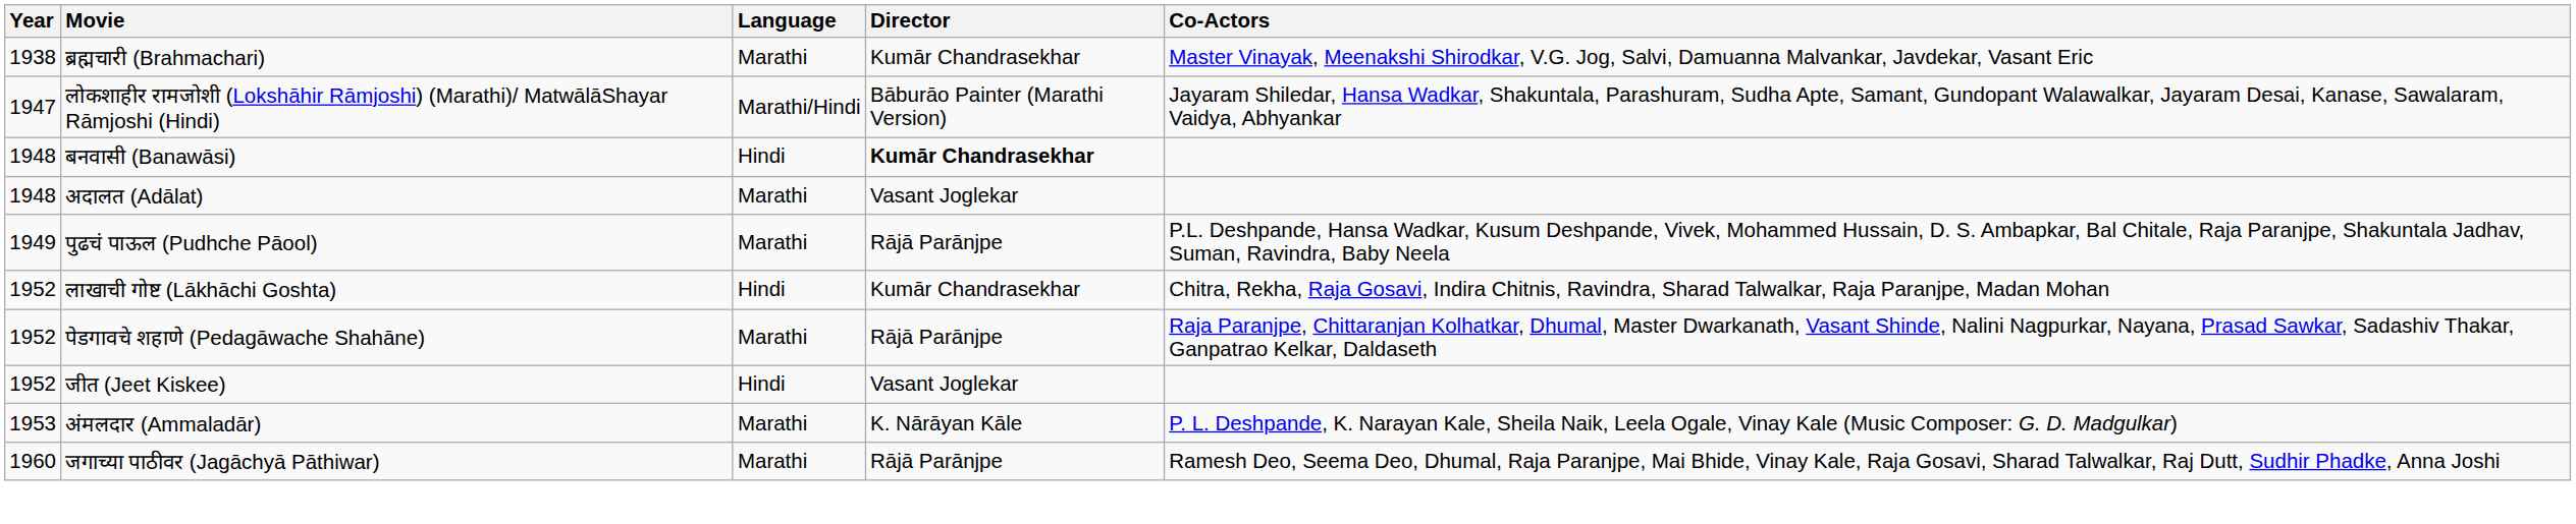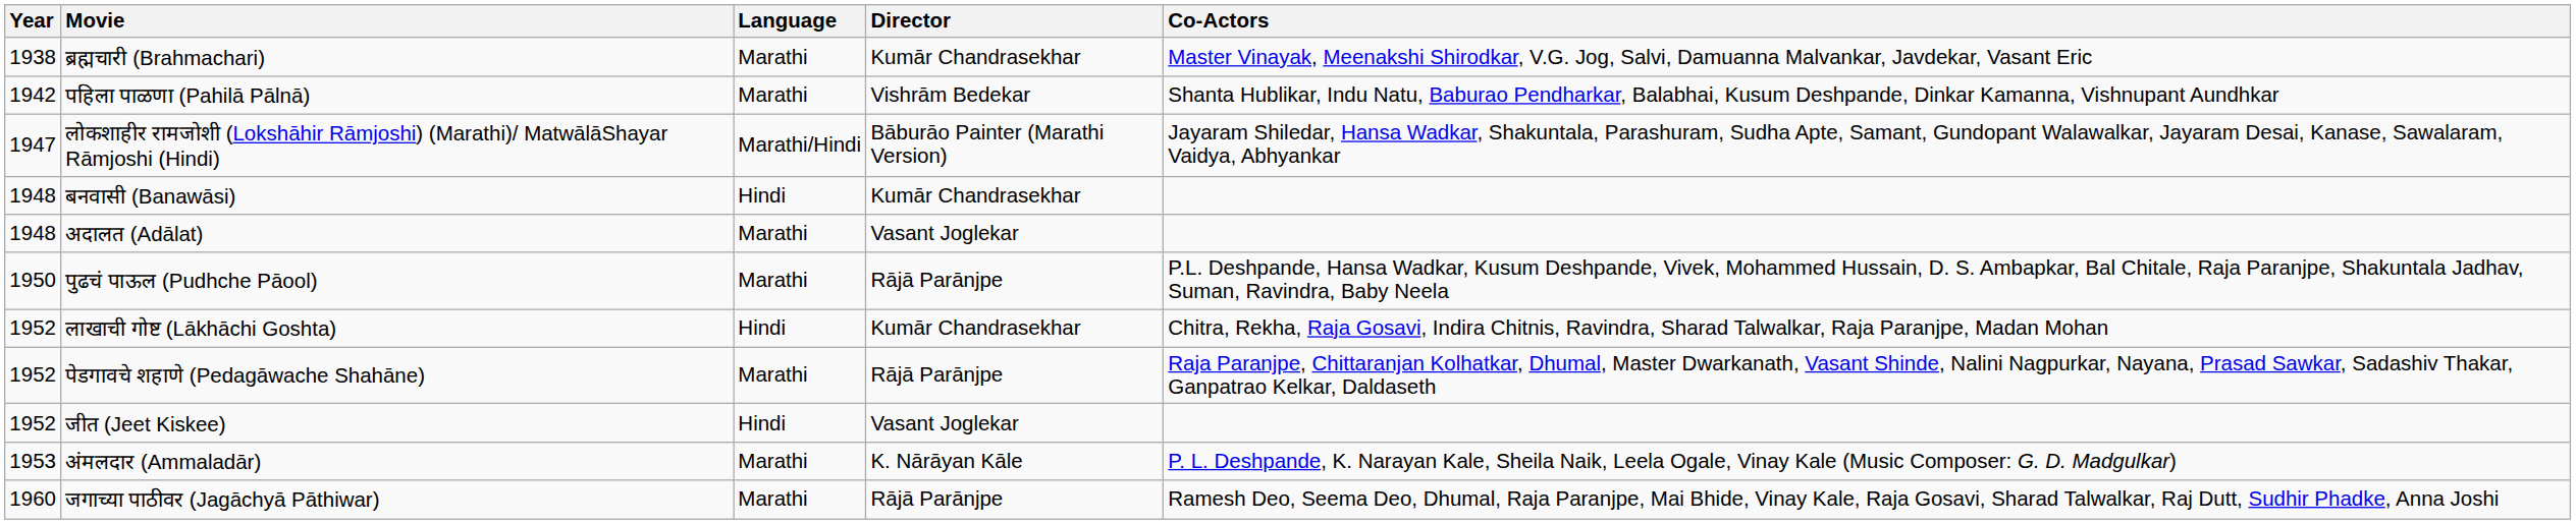 <table class="wikitable sortable">
 <tr>
 <th style="text-align:left;">Year</th>
 <th style="text-align:left;">Movie</th>
 <th style="text-align:left;">Language</th>
 <th style="text-align:left;">Director</th>
 <th style="text-align:left;">Co-Actors</th>
 </tr>
 <tr>
 <td>1938</td>
 <td>ब्रह्मचारी (Brahmachari)</td>
 <td>Marathi</td>
 <td>Kumār Chandrasekhar</td>
 <td><a href='#'>Master Vinayak</a>, <a href='#'>Meenakshi Shirodkar</a>, V.G. Jog, Salvi, Damuanna Malvankar, Javdekar, Vasant Eric</td>
 </tr>
 <tr>
+<td>1942</td>
+<td>पहिला पाळणा (Pahilā Pālnā)</td>
+<td>Marathi</td>
+<td>Vishrām Bedekar</td>
+<td>Shanta Hublikar, Indu Natu, <a href='#'>Baburao Pendharkar</a>, Balabhai, Kusum Deshpande, Dinkar Kamanna, Vishnupant Aundhkar</td>
+</tr>
+<tr>
 <td>1947</td>
 <td>लोकशाहीर रामजोशी (<a href='#'>Lokshāhir Rāmjoshi</a>) (Marathi)/ MatwālāShayar Rāmjoshi (Hindi)</td>
 <td>Marathi/Hindi</td>
 <td>Bāburāo Painter (Marathi Version)</td>
 <td>Jayaram Shiledar, <a href='#'>Hansa Wadkar</a>, Shakuntala, Parashuram, Sudha Apte, Samant, Gundopant Walawalkar, Jayaram Desai, Kanase, Sawalaram, Vaidya, Abhyankar</td>
 </tr>
 <tr>
 <td>1948</td>
 <td>बनवासी (Banawāsi)</td>
 <td>Hindi</td>
-<td><strong>Kumār Chandrasekhar</strong></td>
+<td>Kumār Chandrasekhar</td>
 <td></td>
 </tr>
 <tr>
 <td>1948</td>
 <td>अदालत (Adālat)</td>
 <td>Marathi</td>
 <td>Vasant Joglekar</td>
 <td></td>
 </tr>
 <tr>
-<td>1949</td>
+<td>1950</td>
 <td>पुढचं पाऊल (Pudhche Pāool)</td>
 <td>Marathi</td>
 <td>Rājā Parānjpe</td>
 <td>P.L. Deshpande, Hansa Wadkar, Kusum Deshpande, Vivek, Mohammed Hussain, D. S. Ambapkar, Bal Chitale, Raja Paranjpe, Shakuntala Jadhav, Suman, Ravindra, Baby Neela</td>
 </tr>
 <tr>
 <td>1952</td>
 <td>लाखाची गोष्ट (Lākhāchi Goshta)</td>
 <td>Hindi</td>
 <td>Kumār Chandrasekhar</td>
 <td>Chitra, Rekha, <a href='#'>Raja Gosavi</a>, Indira Chitnis, Ravindra, Sharad Talwalkar, Raja Paranjpe, Madan Mohan</td>
 </tr>
 <tr>
 <td>1952</td>
 <td>पेडगावचे शहाणे (Pedagāwache Shahāne)</td>
 <td>Marathi</td>
 <td>Rājā Parānjpe</td>
 <td><a href='#'>Raja Paranjpe</a>, <a href='#'>Chittaranjan Kolhatkar</a>, <a href='#'>Dhumal</a>, Master Dwarkanath, <a href='#'>Vasant Shinde</a>, Nalini Nagpurkar, Nayana, <a href='#'>Prasad Sawkar</a>, Sadashiv Thakar, Ganpatrao Kelkar, Daldaseth</td>
 </tr>
 <tr>
 <td>1952</td>
 <td>जीत  (Jeet Kiskee)</td>
 <td>Hindi</td>
 <td>Vasant Joglekar</td>
 <td></td>
 </tr>
 <tr>
 <td>1953</td>
 <td>अंमलदार (Ammaladār)</td>
 <td>Marathi</td>
 <td>K. Nārāyan Kāle</td>
 <td><a href='#'>P. L. Deshpande</a>, K. Narayan Kale, Sheila Naik, Leela Ogale, Vinay Kale (Music Composer: <em>G. D. Madgulkar</em>)</td>
 </tr>
 <tr>
 <td>1960</td>
 <td>जगाच्या पाठीवर (Jagāchyā Pāthiwar)</td>
 <td>Marathi</td>
 <td>Rājā Parānjpe</td>
 <td>Ramesh Deo, Seema Deo, Dhumal, Raja Paranjpe, Mai Bhide, Vinay Kale, Raja Gosavi, Sharad Talwalkar, Raj Dutt, <a href='#'>Sudhir Phadke</a>, Anna Joshi</td>
 </tr>
 </table>
